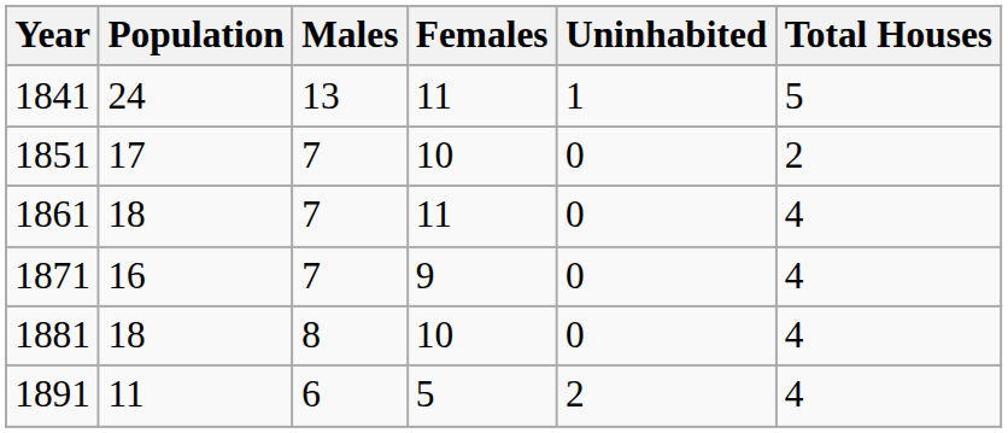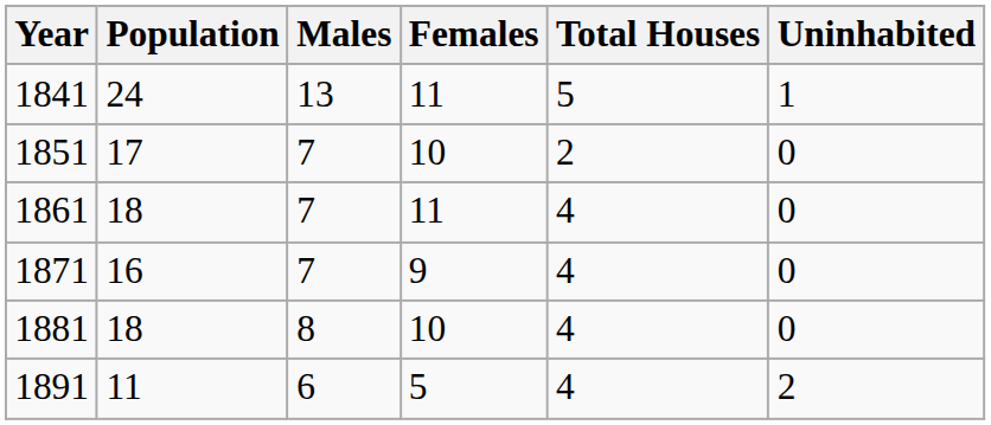 <table class="wikitable">
 <tr>
 <th>Year</th>
 <th>Population</th>
 <th>Males</th>
 <th>Females</th>
+<th>Total Houses</th>
 <th>Uninhabited</th>
-<th>Total Houses</th>
 </tr>
 <tr>
 <td>1841</td>
 <td>24</td>
 <td>13</td>
 <td>11</td>
+<td>5</td>
 <td>1</td>
-<td>5</td>
 </tr>
 <tr>
 <td>1851</td>
 <td>17</td>
 <td>7</td>
 <td>10</td>
+<td>2</td>
 <td>0</td>
-<td>2</td>
 </tr>
 <tr>
 <td>1861</td>
 <td>18</td>
 <td>7</td>
 <td>11</td>
+<td>4</td>
 <td>0</td>
-<td>4</td>
 </tr>
 <tr>
 <td>1871</td>
 <td>16</td>
 <td>7</td>
 <td>9</td>
+<td>4</td>
 <td>0</td>
-<td>4</td>
 </tr>
 <tr>
 <td>1881</td>
 <td>18</td>
 <td>8</td>
 <td>10</td>
+<td>4</td>
 <td>0</td>
-<td>4</td>
 </tr>
 <tr>
 <td>1891</td>
 <td>11</td>
 <td>6</td>
 <td>5</td>
+<td>4</td>
 <td>2</td>
-<td>4</td>
 </tr>
 </table>
